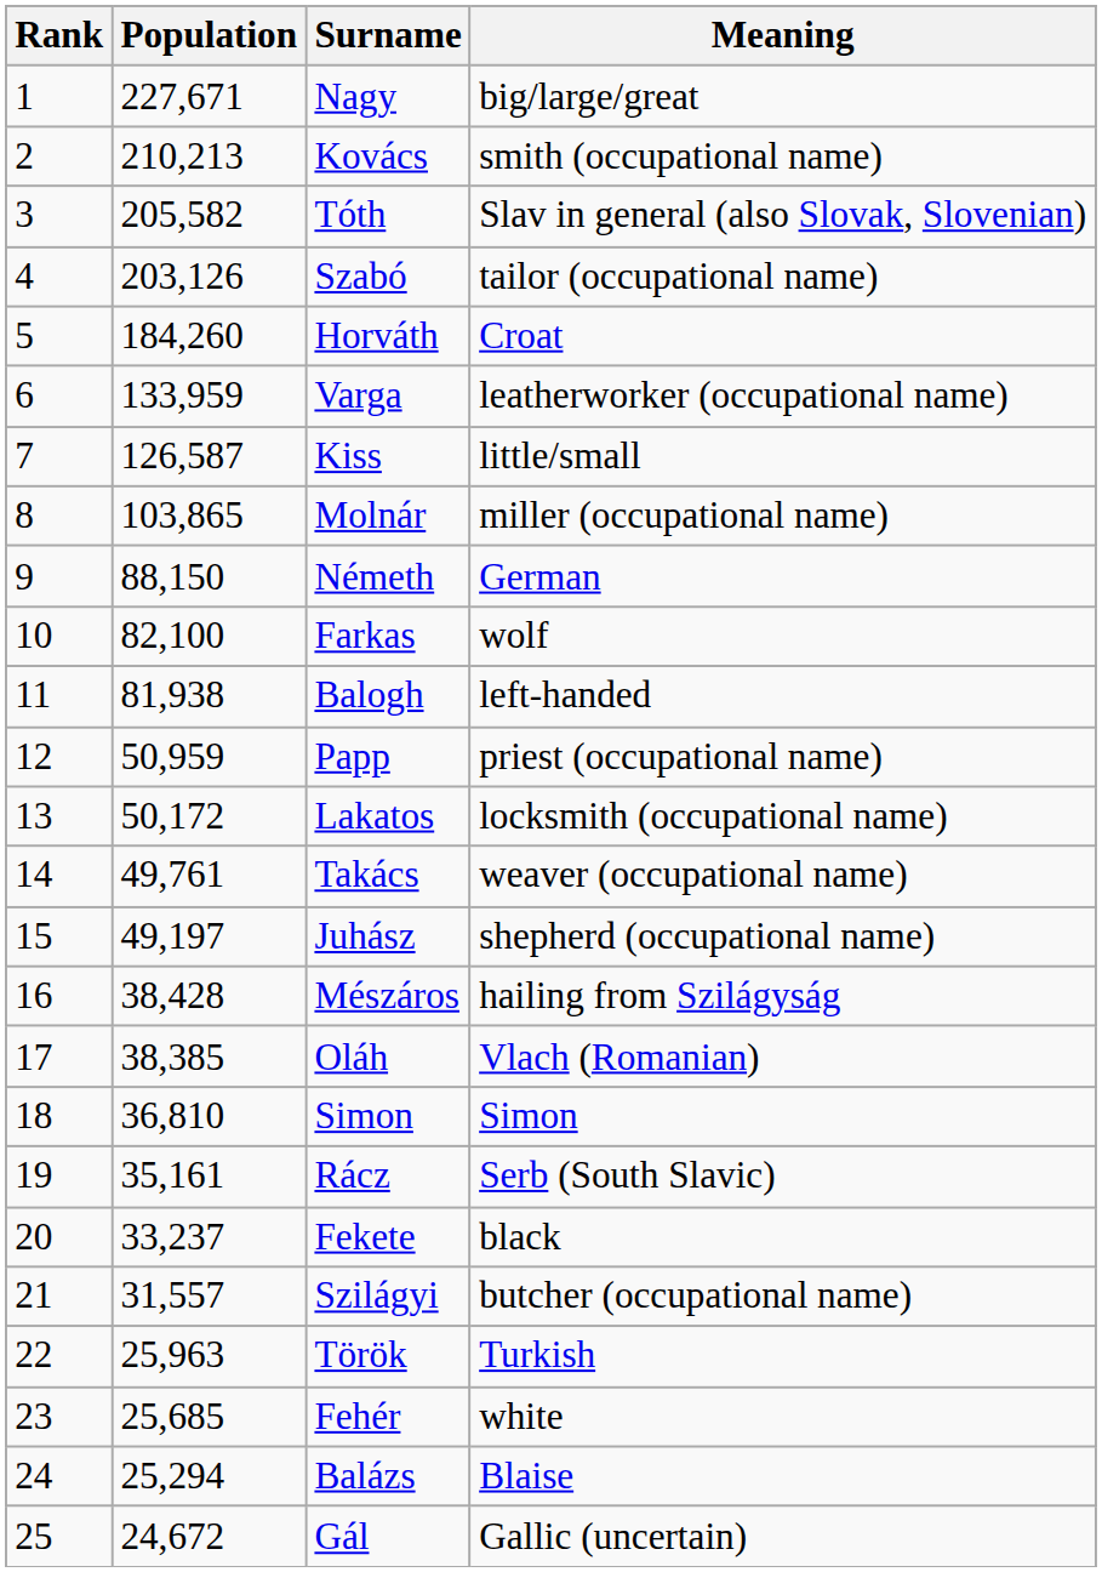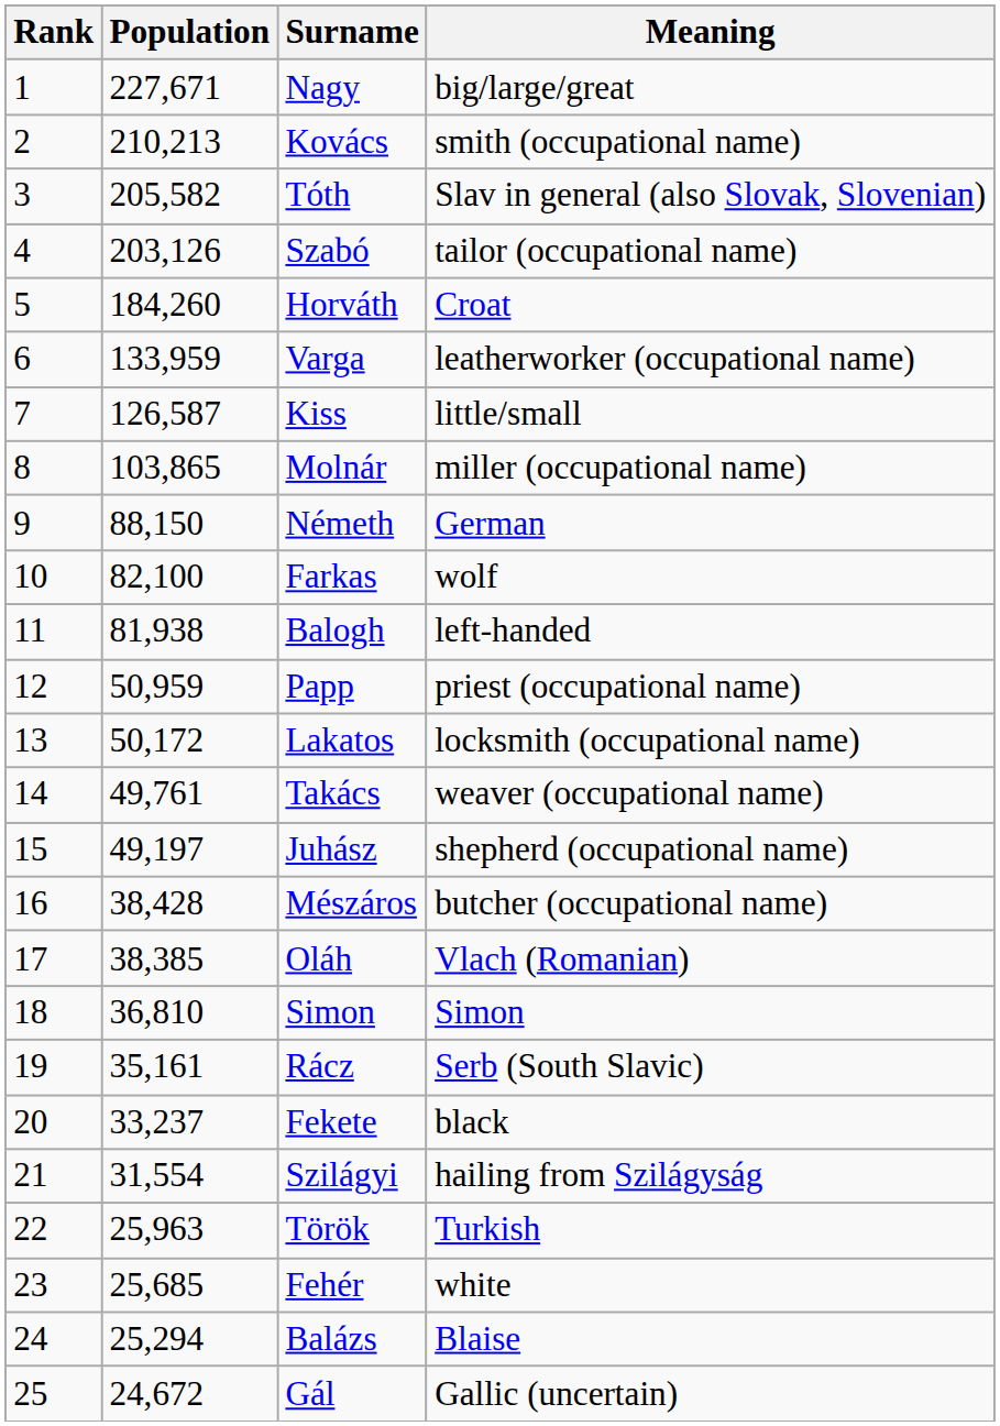 <table class="wikitable">
 <tr>
 <th>Rank</th>
 <th>Population</th>
 <th>Surname</th>
 <th>Meaning</th>
 </tr>
 <tr>
 <td>1</td>
 <td>227,671</td>
 <td><a href='#'>Nagy</a></td>
 <td>big/large/great</td>
 </tr>
 <tr>
 <td>2</td>
 <td>210,213</td>
 <td><a href='#'>Kovács</a></td>
 <td>smith (occupational name)</td>
 </tr>
 <tr>
 <td>3</td>
 <td>205,582</td>
 <td><a href='#'>Tóth</a></td>
 <td>Slav in general (also <a href='#'>Slovak</a>, <a href='#'>Slovenian</a>)</td>
 </tr>
 <tr>
 <td>4</td>
 <td>203,126</td>
 <td><a href='#'>Szabó</a></td>
 <td>tailor (occupational name)</td>
 </tr>
 <tr>
 <td>5</td>
 <td>184,260</td>
 <td><a href='#'>Horváth</a></td>
 <td><a href='#'>Croat</a></td>
 </tr>
 <tr>
 <td>6</td>
 <td>133,959</td>
 <td><a href='#'>Varga</a></td>
 <td>leatherworker (occupational name)</td>
 </tr>
 <tr>
 <td>7</td>
 <td>126,587</td>
 <td><a href='#'>Kiss</a></td>
 <td>little/small</td>
 </tr>
 <tr>
 <td>8</td>
 <td>103,865</td>
 <td><a href='#'>Molnár</a></td>
 <td>miller (occupational name)</td>
 </tr>
 <tr>
 <td>9</td>
 <td>88,150</td>
 <td><a href='#'>Németh</a></td>
 <td><a href='#'>German</a></td>
 </tr>
 <tr>
 <td>10</td>
 <td>82,100</td>
 <td><a href='#'>Farkas</a></td>
 <td>wolf</td>
 </tr>
 <tr>
 <td>11</td>
 <td>81,938</td>
 <td><a href='#'>Balogh</a></td>
 <td>left-handed</td>
 </tr>
 <tr>
 <td>12</td>
 <td>50,959</td>
 <td><a href='#'>Papp</a></td>
 <td>priest (occupational name)</td>
 </tr>
 <tr>
 <td>13</td>
 <td>50,172</td>
 <td><a href='#'>Lakatos</a></td>
 <td>locksmith (occupational name)</td>
 </tr>
 <tr>
 <td>14</td>
 <td>49,761</td>
 <td><a href='#'>Takács</a></td>
 <td>weaver (occupational name)</td>
 </tr>
 <tr>
 <td>15</td>
 <td>49,197</td>
 <td><a href='#'>Juhász</a></td>
 <td>shepherd (occupational name)</td>
 </tr>
 <tr>
 <td>16</td>
 <td>38,428</td>
 <td><a href='#'>Mészáros</a></td>
-<td>hailing from <a href='#'>Szilágyság</a></td>
+<td>butcher (occupational name)</td>
 </tr>
 <tr>
 <td>17</td>
 <td>38,385</td>
 <td><a href='#'>Oláh</a></td>
 <td><a href='#'>Vlach</a> (<a href='#'>Romanian</a>)</td>
 </tr>
 <tr>
 <td>18</td>
 <td>36,810</td>
 <td><a href='#'>Simon</a></td>
 <td><a href='#'>Simon</a></td>
 </tr>
 <tr>
 <td>19</td>
 <td>35,161</td>
 <td><a href='#'>Rácz</a></td>
 <td><a href='#'>Serb</a> (South Slavic)</td>
 </tr>
 <tr>
 <td>20</td>
 <td>33,237</td>
 <td><a href='#'>Fekete</a></td>
 <td>black</td>
 </tr>
 <tr>
 <td>21</td>
-<td>31,557</td>
+<td>31,554</td>
 <td><a href='#'>Szilágyi</a></td>
-<td>butcher (occupational name)</td>
+<td>hailing from <a href='#'>Szilágyság</a></td>
 </tr>
 <tr>
 <td>22</td>
 <td>25,963</td>
 <td><a href='#'>Török</a></td>
 <td><a href='#'>Turkish</a></td>
 </tr>
 <tr>
 <td>23</td>
 <td>25,685</td>
 <td><a href='#'>Fehér</a></td>
 <td>white</td>
 </tr>
 <tr>
 <td>24</td>
 <td>25,294</td>
 <td><a href='#'>Balázs</a></td>
 <td><a href='#'>Blaise</a></td>
 </tr>
 <tr>
 <td>25</td>
 <td>24,672</td>
 <td><a href='#'>Gál</a></td>
 <td>Gallic (uncertain)</td>
 </tr>
 </table>
